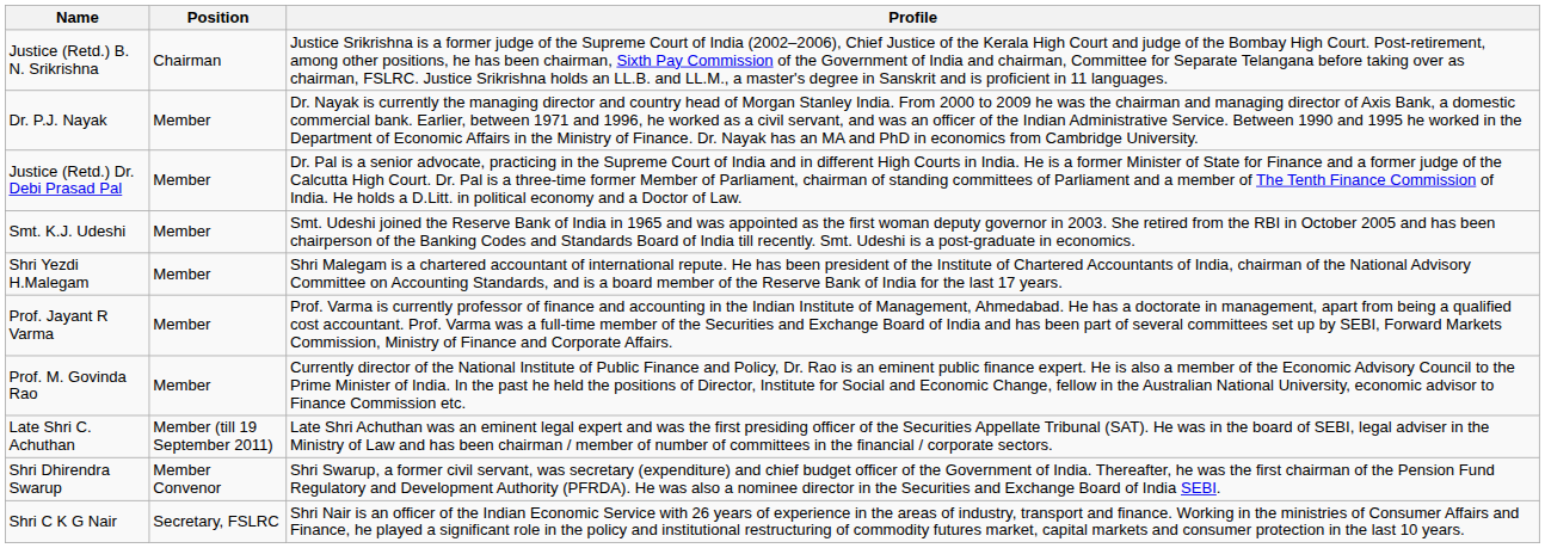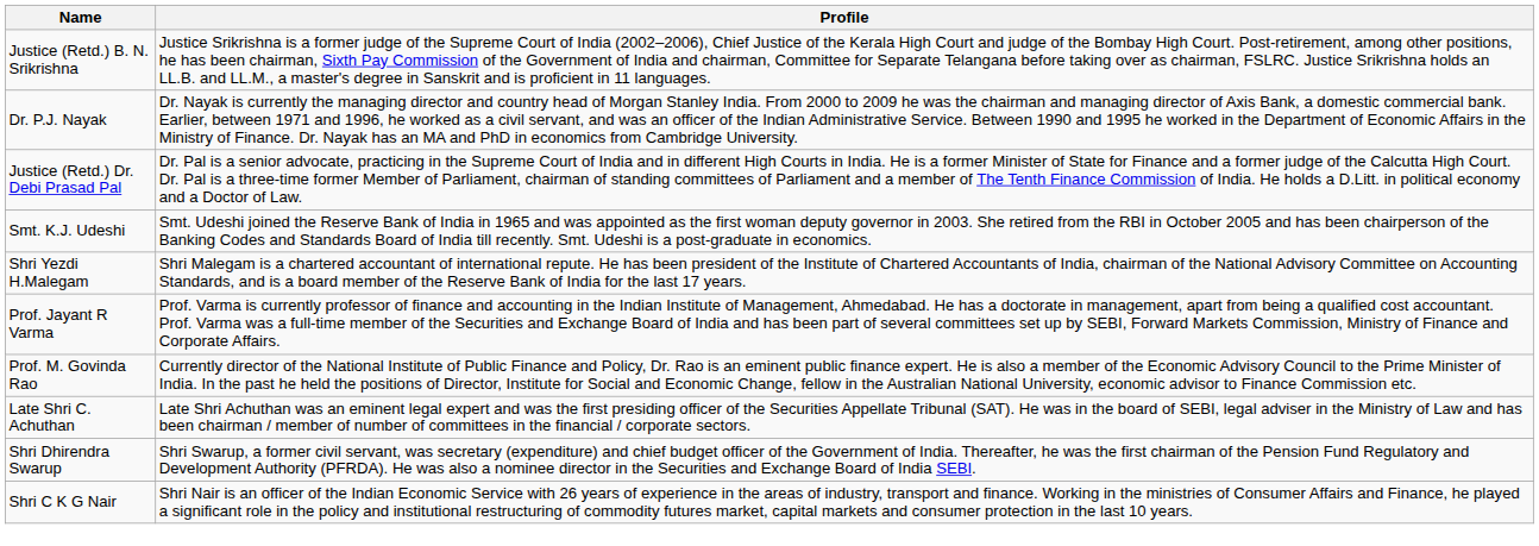 <table class="wikitable">
 <tr>
 <th>Name</th>
-<th>Position</th>
 <th>Profile</th>
 </tr>
 <tr>
 <td>Justice (Retd.) B. N. Srikrishna</td>
-<td>Chairman</td>
 <td>Justice Srikrishna is a former judge of the Supreme Court of India (2002–2006), Chief Justice of the Kerala High Court and judge of the Bombay High Court. Post-retirement, among other positions, he has been chairman, <a href='#'>Sixth Pay Commission</a> of the Government of India and chairman, Committee for Separate Telangana before taking over as chairman, FSLRC. Justice Srikrishna holds an LL.B. and LL.M., a master's degree in Sanskrit and is proficient in 11 languages.</td>
 </tr>
 <tr>
 <td>Dr. P.J. Nayak</td>
-<td>Member</td>
 <td>Dr. Nayak is currently the managing director and country head of Morgan Stanley India. From 2000 to 2009 he was the chairman and managing director of Axis Bank, a domestic commercial bank. Earlier, between 1971 and 1996, he worked as a civil servant, and was an officer of the Indian Administrative Service. Between 1990 and 1995 he worked in the Department of Economic Affairs in the Ministry of Finance. Dr. Nayak has an MA and PhD in economics from Cambridge University.</td>
 </tr>
 <tr>
 <td>Justice (Retd.) Dr. <a href='#'>Debi Prasad Pal</a></td>
-<td>Member</td>
 <td>Dr. Pal is a senior advocate, practicing in the Supreme Court of India and in different High Courts in India. He is a former Minister of State for Finance and a former judge of the Calcutta High Court. Dr. Pal is a three-time former Member of Parliament, chairman of standing committees of Parliament and a member of <a href='#'>The Tenth Finance Commission</a> of India. He holds a D.Litt. in political economy and a Doctor of Law.</td>
 </tr>
 <tr>
 <td>Smt. K.J. Udeshi</td>
-<td>Member</td>
 <td>Smt. Udeshi joined the Reserve Bank of India in 1965 and was appointed as the first woman deputy governor in 2003. She retired from the RBI in October 2005 and has been chairperson of the Banking Codes and Standards Board of India till recently. Smt. Udeshi is a post-graduate in economics.</td>
 </tr>
 <tr>
 <td>Shri Yezdi H.Malegam</td>
-<td>Member</td>
 <td>Shri Malegam is a chartered accountant of international repute. He has been president of the Institute of Chartered Accountants of India, chairman of the National Advisory Committee on Accounting Standards, and is a board member of the Reserve Bank of India for the last 17 years.</td>
 </tr>
 <tr>
 <td>Prof. Jayant R Varma</td>
-<td>Member</td>
 <td>Prof. Varma is currently professor of finance and accounting in the Indian Institute of Management, Ahmedabad. He has a doctorate in management, apart from being a qualified cost accountant. Prof. Varma was a full-time member of the Securities and Exchange Board of India and has been part of several committees set up by SEBI, Forward Markets Commission, Ministry of Finance and Corporate Affairs.</td>
 </tr>
 <tr>
 <td>Prof. M. Govinda Rao</td>
-<td>Member</td>
 <td>Currently director of the National Institute of Public Finance and Policy, Dr. Rao is an eminent public finance expert. He is also a member of the Economic Advisory Council to the Prime Minister of India. In the past he held the positions of Director, Institute for Social and Economic Change, fellow in the Australian National University, economic advisor to Finance Commission etc.</td>
 </tr>
 <tr>
 <td>Late Shri C. Achuthan</td>
-<td>Member (till 19 September 2011)</td>
 <td>Late Shri Achuthan was an eminent legal expert and was the first presiding officer of the Securities Appellate Tribunal (SAT). He was in the board of SEBI, legal adviser in the Ministry of Law and has been chairman / member of number of committees in the financial / corporate sectors.</td>
 </tr>
 <tr>
 <td>Shri Dhirendra Swarup</td>
-<td>Member Convenor</td>
 <td>Shri Swarup, a former civil servant, was secretary (expenditure) and chief budget officer of the Government of India. Thereafter, he was the first chairman of the Pension Fund Regulatory and Development Authority (PFRDA). He was also a nominee director in the Securities and Exchange Board of India <a href='#'>SEBI</a>.</td>
 </tr>
 <tr>
 <td>Shri C K G Nair</td>
-<td>Secretary, FSLRC</td>
 <td>Shri Nair is an officer of the Indian Economic Service with 26 years of experience in the areas of industry, transport and finance. Working in the ministries of Consumer Affairs and Finance, he played a significant role in the policy and institutional restructuring of commodity futures market, capital markets and consumer protection in the last 10 years.</td>
 </tr>
 </table>
